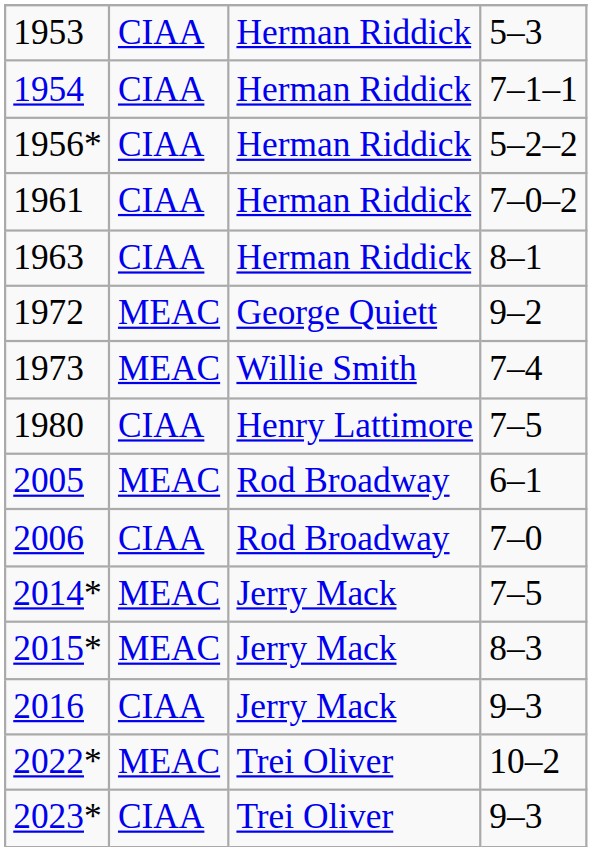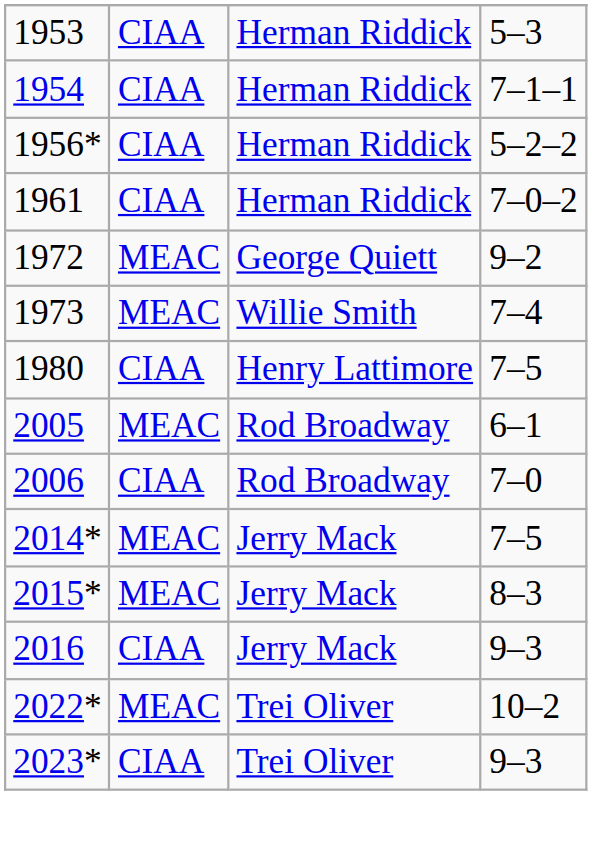 <table class="wikitable">
 <tr>
 </tr>
 <tr>
 <td>1953</td>
 <td><a href='#'>CIAA</a></td>
 <td><a href='#'>Herman Riddick</a></td>
 <td>5–3</td>
 </tr>
 <tr>
 <td><a href='#'>1954</a></td>
 <td><a href='#'>CIAA</a></td>
 <td><a href='#'>Herman Riddick</a></td>
 <td>7–1–1</td>
 </tr>
 <tr>
 <td>1956*</td>
 <td><a href='#'>CIAA</a></td>
 <td><a href='#'>Herman Riddick</a></td>
 <td>5–2–2</td>
 </tr>
 <tr>
 <td>1961</td>
 <td><a href='#'>CIAA</a></td>
 <td><a href='#'>Herman Riddick</a></td>
 <td>7–0–2</td>
-</tr>
-<tr>
-<td>1963</td>
-<td><a href='#'>CIAA</a></td>
-<td><a href='#'>Herman Riddick</a></td>
-<td>8–1</td>
 </tr>
 <tr>
 <td>1972</td>
 <td><a href='#'>MEAC</a></td>
 <td><a href='#'>George Quiett</a></td>
 <td>9–2</td>
 </tr>
 <tr>
 <td>1973</td>
 <td><a href='#'>MEAC</a></td>
 <td><a href='#'>Willie Smith</a></td>
 <td>7–4</td>
 </tr>
 <tr>
 <td>1980</td>
 <td><a href='#'>CIAA</a></td>
 <td><a href='#'>Henry Lattimore</a></td>
 <td>7–5</td>
 </tr>
 <tr>
 <td><a href='#'>2005</a></td>
 <td><a href='#'>MEAC</a></td>
 <td><a href='#'>Rod Broadway</a></td>
 <td>6–1</td>
 </tr>
 <tr>
 <td><a href='#'>2006</a></td>
 <td><a href='#'>CIAA</a></td>
 <td><a href='#'>Rod Broadway</a></td>
 <td>7–0</td>
 </tr>
 <tr>
 <td><a href='#'>2014</a>*</td>
 <td><a href='#'>MEAC</a></td>
 <td><a href='#'>Jerry Mack</a></td>
 <td>7–5</td>
 </tr>
 <tr>
 <td><a href='#'>2015</a>*</td>
 <td><a href='#'>MEAC</a></td>
 <td><a href='#'>Jerry Mack</a></td>
 <td>8–3</td>
 </tr>
 <tr>
 <td><a href='#'>2016</a></td>
 <td><a href='#'>CIAA</a></td>
 <td><a href='#'>Jerry Mack</a></td>
 <td>9–3</td>
 </tr>
 <tr>
 <td><a href='#'>2022</a>*</td>
 <td><a href='#'>MEAC</a></td>
 <td><a href='#'>Trei Oliver</a></td>
 <td>10–2</td>
 </tr>
 <tr>
 <td><a href='#'>2023</a>*</td>
 <td><a href='#'>CIAA</a></td>
 <td><a href='#'>Trei Oliver</a></td>
 <td>9–3</td>
 </tr>
 </table>
